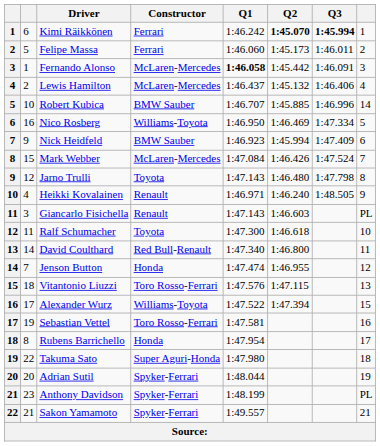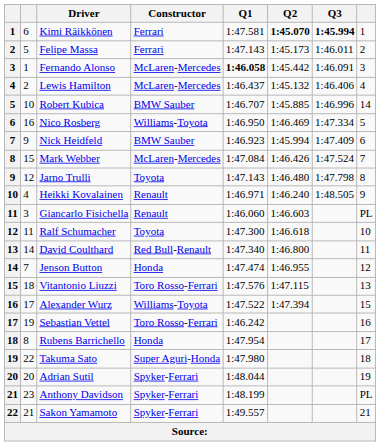 <table class="wikitable sortable" style="font-size: 85%">
 <tr>
 <th></th>
 <th></th>
 <th>Driver</th>
 <th>Constructor</th>
 <th>Q1</th>
 <th>Q2</th>
 <th>Q3</th>
 <th></th>
 </tr>
 <tr>
 <th>1</th>
 <td>6</td>
 <td> <a href='#'>Kimi Räikkönen</a></td>
 <td><a href='#'>Ferrari</a></td>
-<td>1:46.242</td>
+<td>1:47.581</td>
 <td><strong>1:45.070</strong></td>
 <td><strong>1:45.994</strong></td>
 <td>1</td>
 </tr>
 <tr>
 <th>2</th>
 <td>5</td>
 <td> <a href='#'>Felipe Massa</a></td>
 <td><a href='#'>Ferrari</a></td>
-<td>1:46.060</td>
+<td>1:47.143</td>
 <td>1:45.173</td>
 <td>1:46.011</td>
 <td>2</td>
 </tr>
 <tr>
 <th>3</th>
 <td>1</td>
 <td> <a href='#'>Fernando Alonso</a></td>
 <td align="center" nowrap><a href='#'>McLaren</a>-<a href='#'>Mercedes</a></td>
 <td><strong>1:46.058</strong></td>
 <td>1:45.442</td>
 <td>1:46.091</td>
 <td>3</td>
 </tr>
 <tr>
 <th>4</th>
 <td>2</td>
 <td> <a href='#'>Lewis Hamilton</a></td>
 <td><a href='#'>McLaren</a>-<a href='#'>Mercedes</a></td>
 <td>1:46.437</td>
 <td>1:45.132</td>
 <td>1:46.406</td>
 <td>4</td>
 </tr>
 <tr>
 <th>5</th>
 <td>10</td>
 <td> <a href='#'>Robert Kubica</a></td>
 <td><a href='#'>BMW Sauber</a></td>
 <td>1:46.707</td>
 <td>1:45.885</td>
 <td>1:46.996</td>
 <td>14</td>
 </tr>
 <tr>
 <th>6</th>
 <td>16</td>
 <td> <a href='#'>Nico Rosberg</a></td>
 <td><a href='#'>Williams</a>-<a href='#'>Toyota</a></td>
 <td>1:46.950</td>
 <td>1:46.469</td>
 <td>1:47.334</td>
 <td>5</td>
 </tr>
 <tr>
 <th>7</th>
 <td>9</td>
 <td> <a href='#'>Nick Heidfeld</a></td>
 <td><a href='#'>BMW Sauber</a></td>
 <td>1:46.923</td>
 <td>1:45.994</td>
 <td>1:47.409</td>
 <td>6</td>
 </tr>
 <tr>
 <th>8</th>
 <td>15</td>
 <td> <a href='#'>Mark Webber</a></td>
 <td><a href='#'>McLaren</a>-<a href='#'>Mercedes</a></td>
 <td>1:47.084</td>
 <td>1:46.426</td>
 <td>1:47.524</td>
 <td>7</td>
 </tr>
 <tr>
 <th>9</th>
 <td>12</td>
 <td> <a href='#'>Jarno Trulli</a></td>
 <td><a href='#'>Toyota</a></td>
 <td>1:47.143</td>
 <td>1:46.480</td>
 <td>1:47.798</td>
 <td>8</td>
 </tr>
 <tr>
 <th>10</th>
 <td>4</td>
 <td> <a href='#'>Heikki Kovalainen</a></td>
 <td><a href='#'>Renault</a></td>
 <td>1:46.971</td>
 <td>1:46.240</td>
 <td>1:48.505</td>
 <td>9</td>
 </tr>
 <tr>
 <th>11</th>
 <td>3</td>
 <td align="center" nowrap> <a href='#'>Giancarlo Fisichella</a></td>
 <td><a href='#'>Renault</a></td>
-<td>1:47.143</td>
+<td>1:46.060</td>
 <td>1:46.603</td>
 <td></td>
 <td>PL </td>
 </tr>
 <tr>
 <th>12</th>
 <td>11</td>
 <td> <a href='#'>Ralf Schumacher</a></td>
 <td><a href='#'>Toyota</a></td>
 <td>1:47.300</td>
 <td>1:46.618</td>
 <td></td>
 <td>10</td>
 </tr>
 <tr>
 <th>13</th>
 <td>14</td>
 <td> <a href='#'>David Coulthard</a></td>
 <td><a href='#'>Red Bull</a>-<a href='#'>Renault</a></td>
 <td>1:47.340</td>
 <td>1:46.800</td>
 <td></td>
 <td>11</td>
 </tr>
 <tr>
 <th>14</th>
 <td>7</td>
 <td> <a href='#'>Jenson Button</a></td>
 <td><a href='#'>Honda</a></td>
 <td>1:47.474</td>
 <td>1:46.955</td>
 <td></td>
 <td>12</td>
 </tr>
 <tr>
 <th>15</th>
 <td>18</td>
 <td> <a href='#'>Vitantonio Liuzzi</a></td>
 <td><a href='#'>Toro Rosso</a>-<a href='#'>Ferrari</a></td>
 <td>1:47.576</td>
 <td>1:47.115</td>
 <td></td>
 <td>13</td>
 </tr>
 <tr>
 <th>16</th>
 <td>17</td>
 <td> <a href='#'>Alexander Wurz</a></td>
 <td><a href='#'>Williams</a>-<a href='#'>Toyota</a></td>
 <td>1:47.522</td>
 <td>1:47.394</td>
 <td></td>
 <td>15</td>
 </tr>
 <tr>
 <th>17</th>
 <td>19</td>
 <td> <a href='#'>Sebastian Vettel</a></td>
 <td><a href='#'>Toro Rosso</a>-<a href='#'>Ferrari</a></td>
-<td>1:47.581</td>
+<td>1:46.242</td>
 <td></td>
 <td></td>
 <td>16</td>
 </tr>
 <tr>
 <th>18</th>
 <td>8</td>
 <td> <a href='#'>Rubens Barrichello</a></td>
 <td><a href='#'>Honda</a></td>
 <td>1:47.954</td>
 <td></td>
 <td></td>
 <td>17</td>
 </tr>
 <tr>
 <th>19</th>
 <td>22</td>
 <td> <a href='#'>Takuma Sato</a></td>
 <td><a href='#'>Super Aguri</a>-<a href='#'>Honda</a></td>
 <td>1:47.980</td>
 <td></td>
 <td></td>
 <td>18</td>
 </tr>
 <tr>
 <th>20</th>
 <td>20</td>
 <td> <a href='#'>Adrian Sutil</a></td>
 <td><a href='#'>Spyker</a>-<a href='#'>Ferrari</a></td>
 <td>1:48.044</td>
 <td></td>
 <td></td>
 <td>19</td>
 </tr>
 <tr>
 <th>21</th>
 <td>23</td>
 <td> <a href='#'>Anthony Davidson</a></td>
 <td><a href='#'>Spyker</a>-<a href='#'>Ferrari</a></td>
 <td>1:48.199</td>
 <td></td>
 <td></td>
 <td>PL</td>
 </tr>
 <tr>
 <th>22</th>
 <td>21</td>
 <td> <a href='#'>Sakon Yamamoto</a></td>
 <td><a href='#'>Spyker</a>-<a href='#'>Ferrari</a></td>
 <td>1:49.557</td>
 <td></td>
 <td></td>
 <td>21</td>
 </tr>
 <tr>
 <th colspan=8>Source:</th>
 </tr>
 </table>
